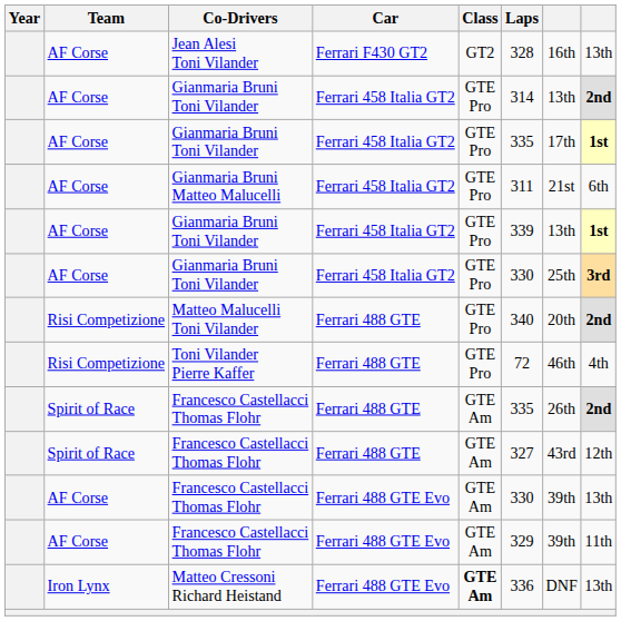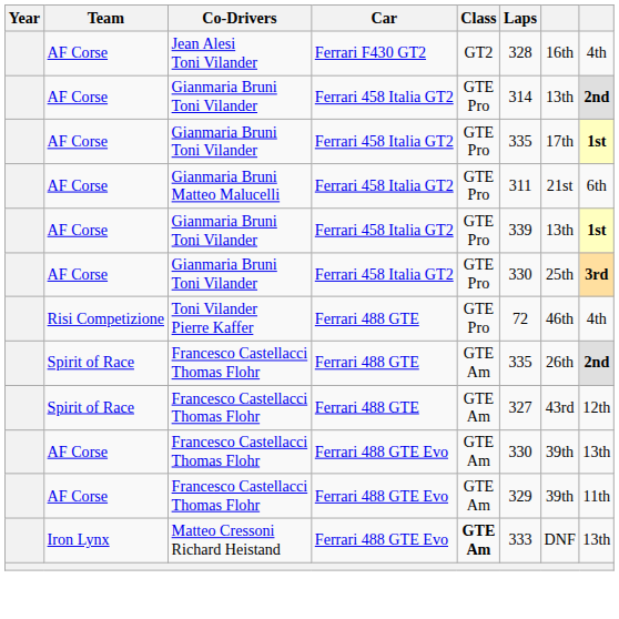 <table class="wikitable" style="text-align:center; font-size:90%">
 <tr>
 <th>Year</th>
 <th>Team</th>
 <th>Co-Drivers</th>
 <th>Car</th>
 <th>Class</th>
 <th>Laps</th>
 <th></th>
 <th></th>
 </tr>
 <tr>
 <th></th>
 <td align="left"> <a href='#'>AF Corse</a></td>
 <td align="left"> <a href='#'>Jean Alesi</a><br> <a href='#'>Toni Vilander</a></td>
 <td align="left"><a href='#'>Ferrari F430 GT2</a></td>
 <td>GT2</td>
 <td>328</td>
 <td>16th</td>
-<td>13th</td>
+<td>4th</td>
 </tr>
 <tr>
 <th></th>
 <td align="left"> <a href='#'>AF Corse</a></td>
 <td align="left"> <a href='#'>Gianmaria Bruni</a><br> <a href='#'>Toni Vilander</a></td>
 <td align="left" nowrap><a href='#'>Ferrari 458 Italia GT2</a></td>
 <td>GTE<br>Pro</td>
 <td>314</td>
 <td>13th</td>
 <td style="background:#DFDFDF;"><strong>2nd</strong></td>
 </tr>
 <tr>
 <th></th>
 <td align="left"> <a href='#'>AF Corse</a></td>
 <td align="left"> <a href='#'>Gianmaria Bruni</a><br> <a href='#'>Toni Vilander</a></td>
 <td align="left"><a href='#'>Ferrari 458 Italia GT2</a></td>
 <td>GTE<br>Pro</td>
 <td>335</td>
 <td>17th</td>
 <td style="background:#FFFFBF;"><strong>1st</strong></td>
 </tr>
 <tr>
 <th></th>
 <td align="left"> <a href='#'>AF Corse</a></td>
 <td align="left"> <a href='#'>Gianmaria Bruni</a><br> <a href='#'>Matteo Malucelli</a></td>
 <td align="left"><a href='#'>Ferrari 458 Italia GT2</a></td>
 <td>GTE<br>Pro</td>
 <td>311</td>
 <td>21st</td>
 <td>6th</td>
 </tr>
 <tr>
 <th></th>
 <td align="left"> <a href='#'>AF Corse</a></td>
 <td align="left"> <a href='#'>Gianmaria Bruni</a><br> <a href='#'>Toni Vilander</a></td>
 <td align="left"><a href='#'>Ferrari 458 Italia GT2</a></td>
 <td>GTE<br>Pro</td>
 <td>339</td>
 <td>13th</td>
 <td style="background:#FFFFBF;"><strong>1st</strong></td>
 </tr>
 <tr>
 <th></th>
 <td align="left"> <a href='#'>AF Corse</a></td>
 <td align="left"> <a href='#'>Gianmaria Bruni</a><br> <a href='#'>Toni Vilander</a></td>
 <td align="left"><a href='#'>Ferrari 458 Italia GT2</a></td>
 <td>GTE<br>Pro</td>
 <td>330</td>
 <td>25th</td>
 <td style="background:#FFDF9F;"><strong>3rd</strong></td>
-</tr>
-<tr>
-<th></th>
-<td align="left" nowrap> <a href='#'>Risi Competizione</a></td>
-<td align="left"> <a href='#'>Matteo Malucelli</a><br> <a href='#'>Toni Vilander</a></td>
-<td align="left"><a href='#'>Ferrari 488 GTE</a></td>
-<td>GTE<br>Pro</td>
-<td>340</td>
-<td>20th</td>
-<td style="background:#DFDFDF;"><strong>2nd</strong></td>
 </tr>
 <tr>
 <th></th>
 <td align="left"> <a href='#'>Risi Competizione</a></td>
 <td align="left"> <a href='#'>Toni Vilander</a><br> <a href='#'>Pierre Kaffer</a></td>
 <td align="left"><a href='#'>Ferrari 488 GTE</a></td>
 <td>GTE<br>Pro</td>
 <td>72</td>
 <td>46th</td>
 <td>4th</td>
 </tr>
 <tr>
 <th></th>
 <td align="left"> <a href='#'>Spirit of Race</a></td>
 <td align="left" nowrap> <a href='#'>Francesco Castellacci</a><br> <a href='#'>Thomas Flohr</a></td>
 <td align="left"><a href='#'>Ferrari 488 GTE</a></td>
 <td>GTE<br>Am</td>
 <td>335</td>
 <td>26th</td>
 <td style="background:#DFDFDF;"><strong>2nd</strong></td>
 </tr>
 <tr>
 <th></th>
 <td align="left"> <a href='#'>Spirit of Race</a></td>
 <td align="left"> <a href='#'>Francesco Castellacci</a><br> <a href='#'>Thomas Flohr</a></td>
 <td align="left"><a href='#'>Ferrari 488 GTE</a></td>
 <td>GTE<br>Am</td>
 <td>327</td>
 <td>43rd</td>
 <td>12th</td>
 </tr>
 <tr>
 <th></th>
 <td align="left"> <a href='#'>AF Corse</a></td>
 <td align="left"> <a href='#'>Francesco Castellacci</a><br> <a href='#'>Thomas Flohr</a></td>
 <td align="left"><a href='#'>Ferrari 488 GTE Evo</a></td>
 <td>GTE<br>Am</td>
 <td>330</td>
 <td>39th</td>
 <td>13th</td>
 </tr>
 <tr>
 <th></th>
 <td align="left"> <a href='#'>AF Corse</a></td>
 <td align="left"> <a href='#'>Francesco Castellacci</a><br> <a href='#'>Thomas Flohr</a></td>
 <td align="left"><a href='#'>Ferrari 488 GTE Evo</a></td>
 <td>GTE<br>Am</td>
 <td>329</td>
 <td>39th</td>
 <td>11th</td>
 </tr>
 <tr>
 <th></th>
 <td align="left"> <a href='#'>Iron Lynx</a></td>
 <td align="left"> <a href='#'>Matteo Cressoni</a><br> Richard Heistand</td>
 <td align="left"><a href='#'>Ferrari 488 GTE Evo</a></td>
 <td><strong>GTE<br>Am</strong></td>
-<td>336</td>
+<td>333</td>
 <td>DNF</td>
 <td>13th</td>
 </tr>
 <tr>
 <th colspan="8"></th>
 </tr>
 </table>
